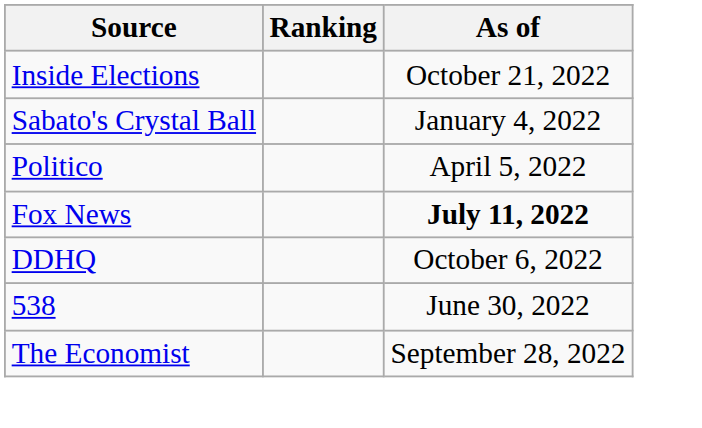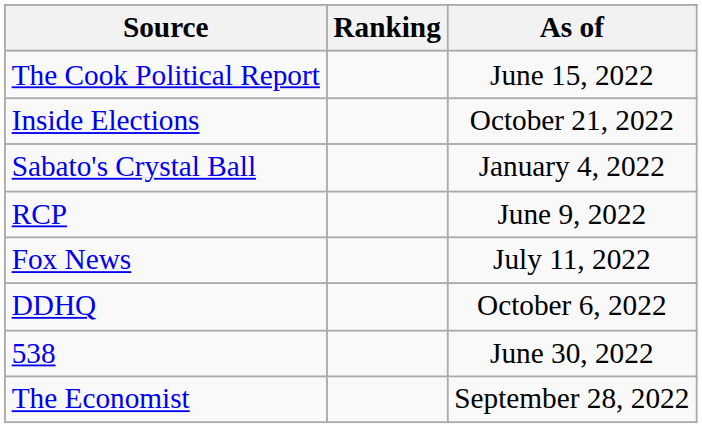 <table class="wikitable" style="text-align:center">
 <tr>
 <th>Source</th>
 <th>Ranking</th>
 <th>As of</th>
+</tr>
+<tr>
+<td align=left><a href='#'>The Cook Political Report</a></td>
+<td></td>
+<td>June 15, 2022</td>
 </tr>
 <tr>
 <td align=left><a href='#'>Inside Elections</a></td>
 <td></td>
 <td>October 21, 2022</td>
 </tr>
 <tr>
 <td align=left><a href='#'>Sabato's Crystal Ball</a></td>
 <td></td>
 <td>January 4, 2022</td>
 </tr>
 <tr>
-<td align="left"><a href='#'>Politico</a></td>
+<td align="left"><a href='#'>RCP</a></td>
 <td></td>
-<td>April 5, 2022</td>
+<td>June 9, 2022</td>
 </tr>
 <tr>
 <td align=left><a href='#'>Fox News</a></td>
 <td></td>
-<td><strong>July 11, 2022</strong></td>
+<td>July 11, 2022</td>
 </tr>
 <tr>
 <td align="left"><a href='#'>DDHQ</a></td>
 <td></td>
 <td>October 6, 2022</td>
 </tr>
 <tr>
 <td align="left"><a href='#'>538</a></td>
 <td></td>
 <td>June 30, 2022</td>
 </tr>
 <tr>
 <td align="left"><a href='#'>The Economist</a></td>
 <td></td>
 <td>September 28, 2022</td>
 </tr>
 </table>
